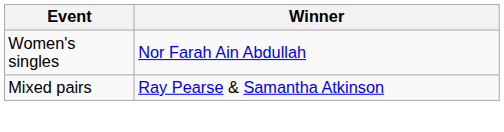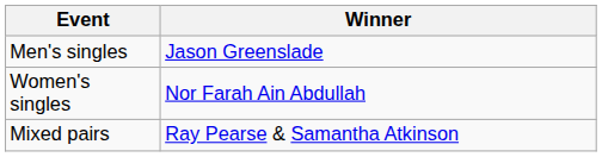 <table class="wikitable" style="font-size: 100%">
 <tr>
 <th width=120>Event</th>
 <th width=350>Winner</th>
+</tr>
+<tr>
+<td>Men's singles</td>
+<td> <a href='#'>Jason Greenslade</a></td>
 </tr>
 <tr>
 <td>Women's singles</td>
 <td> <a href='#'>Nor Farah Ain Abdullah</a></td>
 </tr>
 <tr>
 <td>Mixed pairs</td>
 <td> <a href='#'>Ray Pearse</a> &  <a href='#'>Samantha Atkinson</a></td>
 </tr>
 </table>
